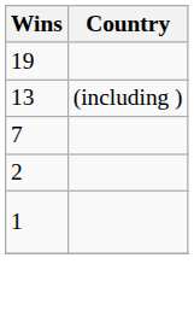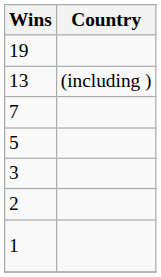 <table class="wikitable">
 <tr>
 <th>Wins</th>
 <th>Country</th>
 </tr>
 <tr>
 <td>19</td>
 <td></td>
 </tr>
 <tr>
 <td>13</td>
 <td> (including )</td>
 </tr>
 <tr>
 <td>7</td>
 <td></td>
 </tr>
 <tr>
+<td>5</td>
+<td><br></td>
+</tr>
+<tr>
+<td>3</td>
+<td><br></td>
+</tr>
+<tr>
 <td>2</td>
 <td><br></td>
 </tr>
 <tr>
 <td>1</td>
 <td><br><br></td>
 </tr>
 <tr>
 </tr>
 </table>
